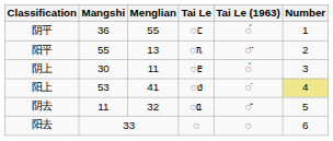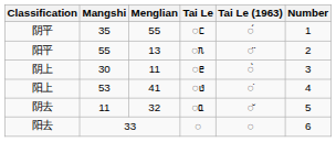 <table class="wikitable" style="text-align:center">
 <tr>
 <th>Classification</th>
 <th>Mangshi</th>
 <th>Menglian</th>
 <th>Tai Le</th>
 <th>Tai Le (1963)</th>
 <th>Number</th>
 </tr>
 <tr>
 <td>阴平</td>
-<td>36 </td>
+<td>35 </td>
 <td>55 </td>
 <td>◌ᥴ</td>
 <td>◌́</td>
 <td>1</td>
 </tr>
 <tr>
 <td>阳平</td>
 <td>55 </td>
 <td>13 </td>
 <td>◌ᥰ</td>
 <td>◌̈</td>
 <td>2</td>
 </tr>
 <tr>
 <td>阴上</td>
 <td>30 </td>
 <td>11 </td>
 <td>◌ᥱ</td>
 <td>◌̀</td>
 <td>3</td>
 </tr>
 <tr>
 <td>阳上</td>
 <td>53 </td>
 <td>41 </td>
 <td>◌ᥳ</td>
 <td>◌̇</td>
-<td style="background: khaki;">4</td>
+<td>4</td>
 </tr>
 <tr>
 <td>阴去</td>
 <td>11 </td>
 <td>32 </td>
 <td>◌ᥲ</td>
 <td>◌̌</td>
 <td>5</td>
 </tr>
 <tr>
 <td>阳去</td>
 <td colspan="2">33 </td>
 <td>◌</td>
 <td>◌</td>
 <td>6</td>
 </tr>
 </table>
